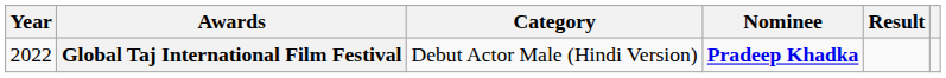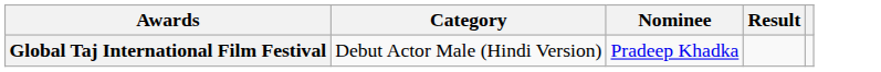 <table class="wikitable plainrowheaders">
 <tr>
-<th scope="col">Year</th>
 <th scope="col">Awards</th>
 <th scope="col">Category</th>
 <th scope="col">Nominee</th>
 <th scope="col">Result</th>
 <th scope="col" class="unsortable"></th>
 </tr>
 <tr>
-<td>2022</td>
 <th scope="row">Global Taj International Film Festival</th>
 <td>Debut Actor Male (Hindi Version)</td>
-<td><strong><a href='#'>Pradeep Khadka</a></strong></td>
+<td><a href='#'>Pradeep Khadka</a></td>
 <td></td>
 <td style="text-align:center;"></td>
 </tr>
 </table>
